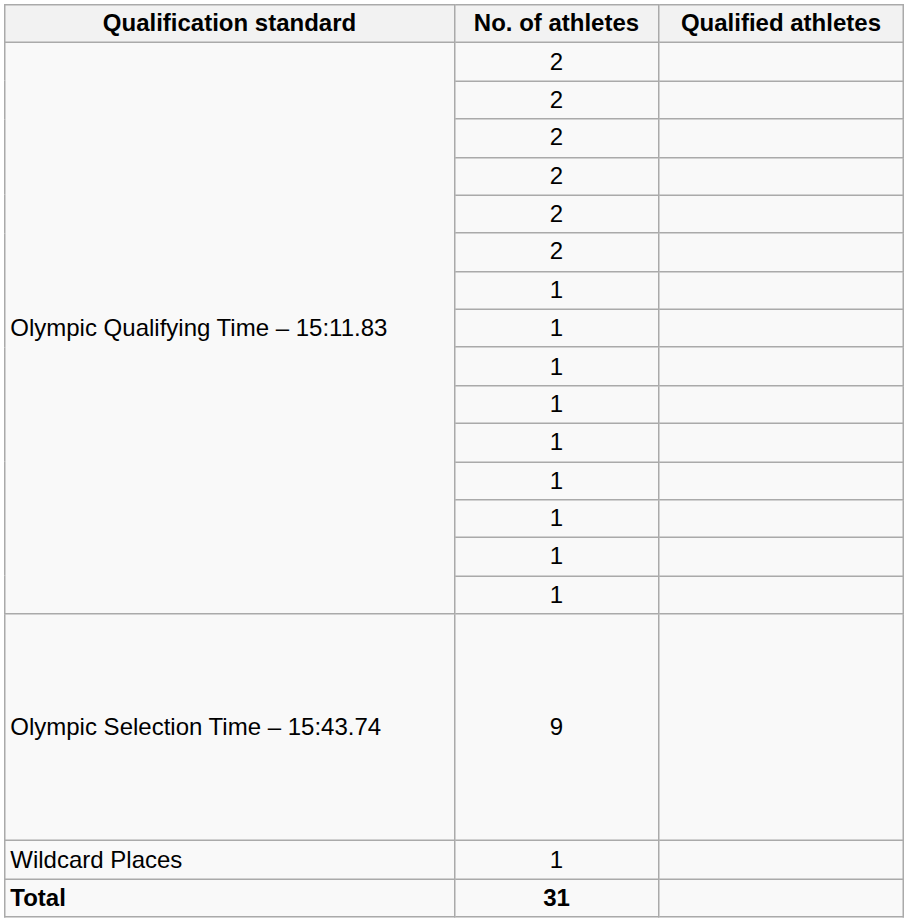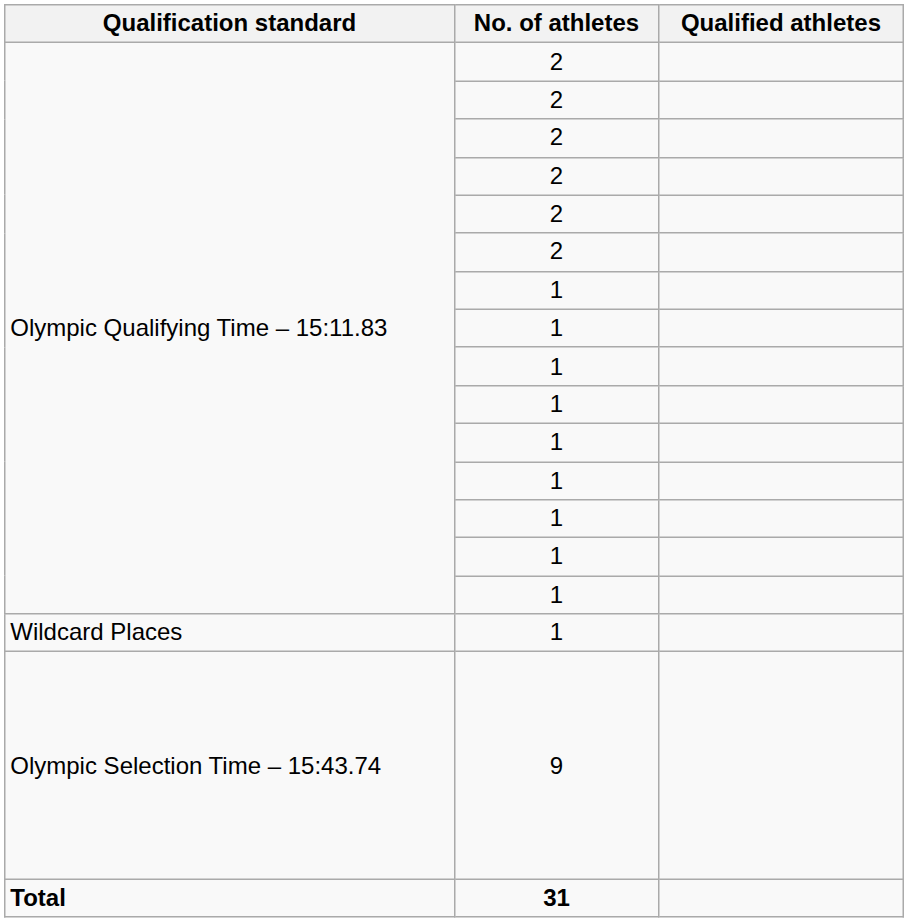 <table class=wikitable style="text-align:left" width=600>
 <tr>
 <th>Qualification standard</th>
 <th>No. of athletes</th>
 <th>Qualified athletes</th>
 </tr>
 <tr>
 <td rowspan="15">Olympic Qualifying Time – 15:11.83</td>
 <td align=center>2</td>
 <td><br></td>
 </tr>
 <tr>
 <td align=center>2</td>
 <td><br></td>
 </tr>
 <tr>
 <td align=center>2</td>
 <td><br></td>
 </tr>
 <tr>
 <td align=center>2</td>
 <td><br></td>
 </tr>
 <tr>
 <td align=center>2</td>
 <td> <br></td>
 </tr>
 <tr>
 <td align=center>2</td>
 <td> <br></td>
 </tr>
 <tr>
 <td align=center>1</td>
 <td></td>
 </tr>
 <tr>
 <td align=center>1</td>
 <td></td>
 </tr>
 <tr>
 <td align=center>1</td>
 <td></td>
 </tr>
 <tr>
 <td align=center>1</td>
 <td></td>
 </tr>
 <tr>
 <td align=center>1</td>
 <td></td>
 </tr>
 <tr>
 <td align=center>1</td>
 <td></td>
 </tr>
 <tr>
 <td align=center>1</td>
 <td></td>
 </tr>
 <tr>
 <td align=center>1</td>
 <td></td>
 </tr>
 <tr>
 <td align=center>1</td>
 <td></td>
 </tr>
 <tr>
+<td rowspan="1">Wildcard Places</td>
+<td align=center>1</td>
+<td></td>
+</tr>
+<tr>
 <td rowspan="1">Olympic Selection Time – 15:43.74</td>
 <td align=center>9</td>
 <td> <br>  <br>  <br>  <br>  <br> <br> <br> <br> </td>
-</tr>
-<tr>
-<td rowspan="1">Wildcard Places</td>
-<td align=center>1</td>
-<td></td>
 </tr>
 <tr>
 <td><strong>Total</strong></td>
 <td align=center><strong>31</strong></td>
 <td></td>
 </tr>
 </table>
